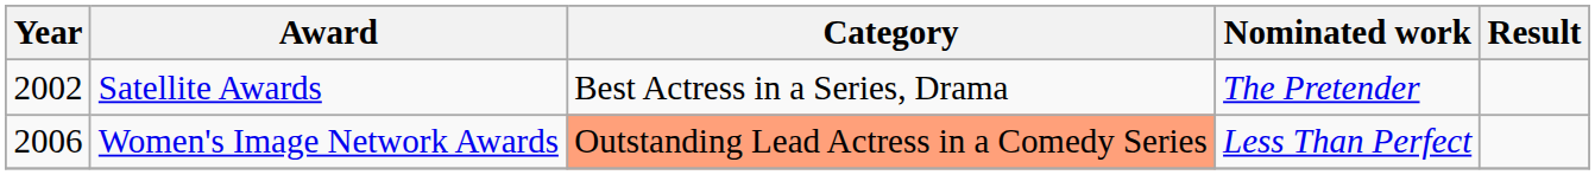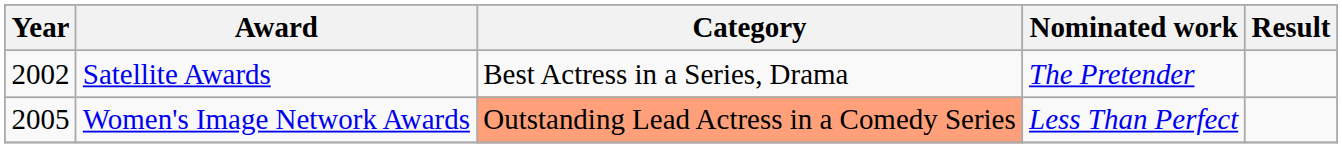 <table class="wikitable">
 <tr>
 <th>Year</th>
 <th>Award</th>
 <th>Category</th>
 <th>Nominated work</th>
 <th>Result</th>
 </tr>
 <tr>
 <td>2002</td>
 <td><a href='#'>Satellite Awards</a></td>
 <td>Best Actress in a Series, Drama</td>
 <td><em><a href='#'>The Pretender</a></em></td>
 <td></td>
 </tr>
 <tr>
-<td>2006</td>
+<td>2005</td>
 <td><a href='#'>Women's Image Network Awards</a></td>
 <td style="background: lightsalmon;">Outstanding Lead Actress in a Comedy Series</td>
 <td><em><a href='#'>Less Than Perfect</a></em></td>
 <td></td>
 </tr>
 <tr>
 </tr>
 </table>
